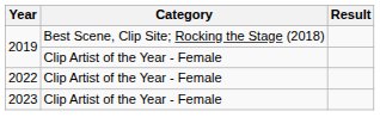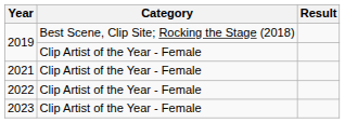 <table class="wikitable">
 <tr>
 <th>Year</th>
 <th>Category</th>
 <th>Result</th>
 </tr>
 <tr>
 <td rowspan="2">2019</td>
 <td>Best Scene, Clip Site; <u>Rocking the Stage</u> (2018)</td>
 <td></td>
 </tr>
 <tr>
 <td>Clip Artist of the Year - Female</td>
 <td></td>
 </tr>
 <tr>
+<td>2021</td>
+<td>Clip Artist of the Year - Female</td>
+<td></td>
+</tr>
+<tr>
 <td>2022</td>
 <td>Clip Artist of the Year - Female</td>
 <td></td>
 </tr>
 <tr>
 <td>2023</td>
 <td>Clip Artist of the Year - Female</td>
 <td></td>
 </tr>
 </table>
